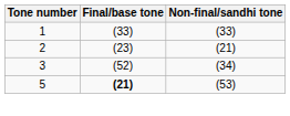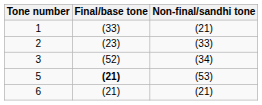 <table class="wikitable" style="text-align:center">
 <tr>
 <th>Tone number</th>
 <th>Final/base tone</th>
 <th>Non-final/sandhi tone</th>
 </tr>
 <tr>
 <td>1</td>
 <td> (33)</td>
-<td> (33)</td>
+<td> (21)</td>
 </tr>
 <tr>
 <td>2</td>
 <td> (23)</td>
-<td> (21)</td>
+<td> (33)</td>
 </tr>
 <tr>
 <td>3</td>
 <td> (52)</td>
 <td> (34)</td>
 </tr>
 <tr>
 <td>5</td>
 <td><strong> (21)</strong></td>
 <td> (53)</td>
 </tr>
+<tr>
+<td>6</td>
+<td> (21)</td>
+<td> (21)</td>
+</tr>
 </table>
